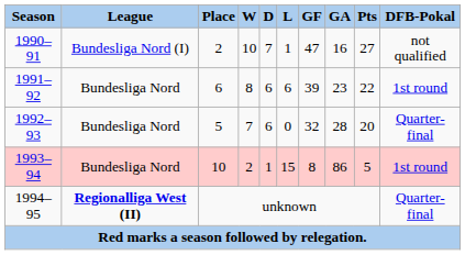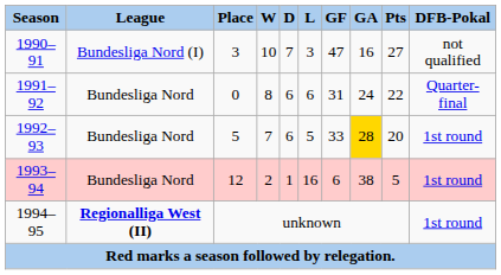 <table class="wikitable" width="500px">
 <tr>
 <th style="background:#ABCDEF;">Season</th>
 <th style="background:#ABCDEF;">League</th>
 <th style="background:#ABCDEF;">Place</th>
 <th style="background:#ABCDEF;">W</th>
 <th style="background:#ABCDEF;">D</th>
 <th style="background:#ABCDEF;">L</th>
 <th style="background:#ABCDEF;">GF</th>
 <th style="background:#ABCDEF;">GA</th>
 <th style="background:#ABCDEF;">Pts</th>
 <th style="background:#ABCDEF;">DFB-Pokal</th>
 </tr>
 <tr align="center">
 <td><a href='#'>1990–91</a></td>
 <td><a href='#'>Bundesliga Nord</a> (I)</td>
-<td>2</td>
+<td>3</td>
 <td>10</td>
 <td>7</td>
-<td>1</td>
+<td>3</td>
 <td>47</td>
 <td>16</td>
 <td>27</td>
 <td>not qualified</td>
 </tr>
 <tr align="center">
 <td><a href='#'>1991–92</a></td>
 <td>Bundesliga Nord</td>
-<td>6</td>
+<td>0</td>
 <td>8</td>
 <td>6</td>
 <td>6</td>
-<td>39</td>
-<td>23</td>
+<td>31</td>
+<td>24</td>
 <td>22</td>
-<td><a href='#'>1st round</a></td>
+<td><a href='#'>Quarter-final</a></td>
 </tr>
 <tr align="center">
 <td><a href='#'>1992–93</a></td>
 <td>Bundesliga Nord</td>
 <td>5</td>
 <td>7</td>
 <td>6</td>
-<td>0</td>
-<td>32</td>
-<td>28</td>
+<td>5</td>
+<td>33</td>
+<td style="background: gold;">28</td>
 <td>20</td>
-<td><a href='#'>Quarter-final</a></td>
+<td><a href='#'>1st round</a></td>
 </tr>
 <tr align="center" style="background:#ffcccc;">
 <td><a href='#'>1993–94</a></td>
 <td>Bundesliga Nord</td>
-<td>10</td>
+<td>12</td>
 <td>2</td>
 <td>1</td>
-<td>15</td>
-<td>8</td>
-<td>86</td>
+<td>16</td>
+<td>6</td>
+<td>38</td>
 <td>5</td>
 <td><a href='#'>1st round</a></td>
 </tr>
 <tr align="center">
 <td>1994–95</td>
 <td><strong><a href='#'>Regionalliga West</a> (II)</strong></td>
 <td colspan="7" align="center">unknown</td>
-<td><a href='#'>Quarter-final</a></td>
+<td><a href='#'>1st round</a></td>
 </tr>
 <tr style="background:#ABCDEF;">
 <td colspan="12" align="center"><strong>Red marks a season followed by relegation.</strong></td>
 </tr>
 </table>
